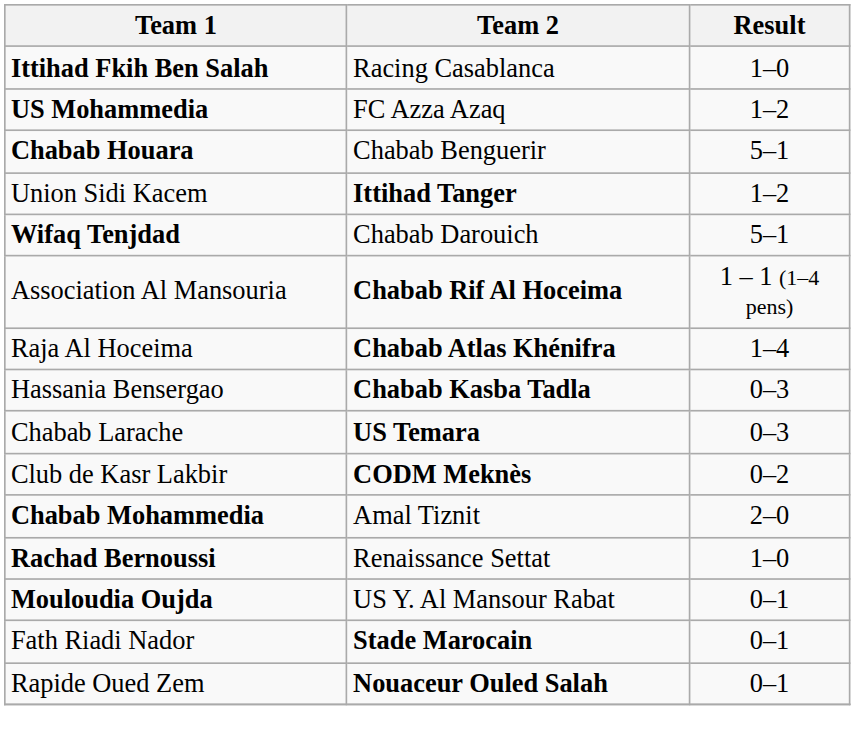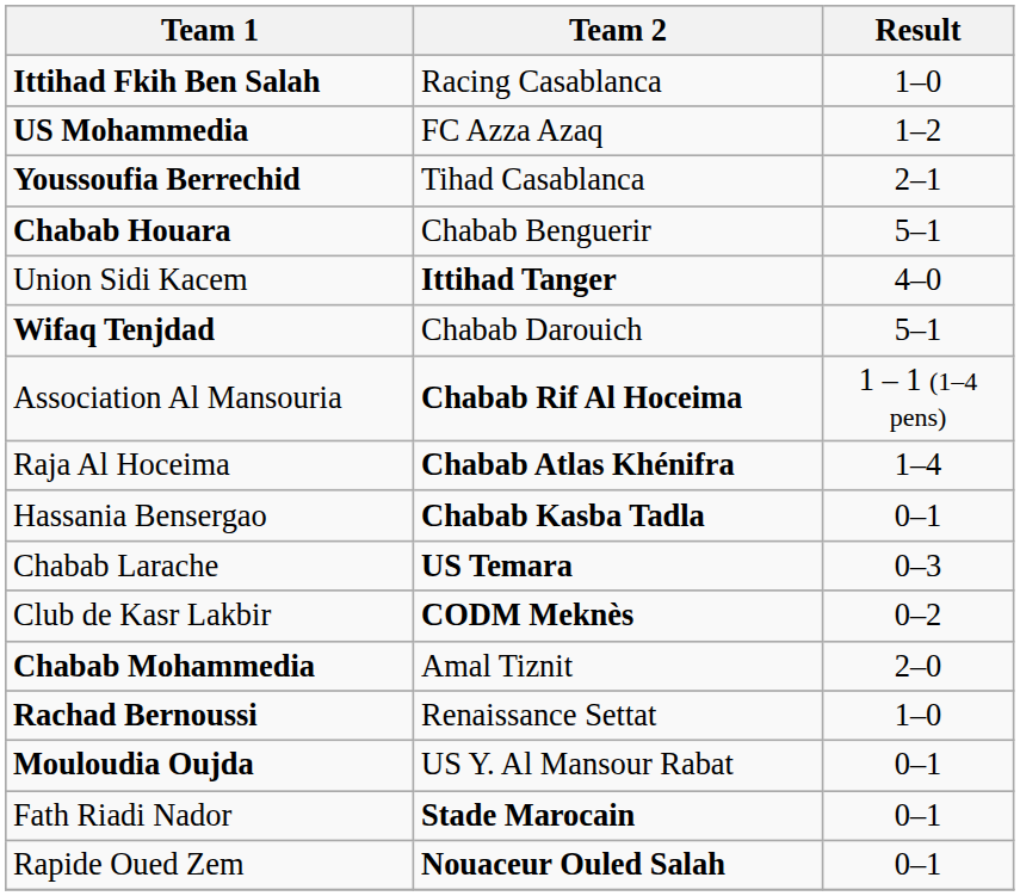 <table class=wikitable>
 <tr>
 <th width="200">Team 1</th>
 <th width="200">Team 2</th>
 <th width="90">Result</th>
 </tr>
 <tr>
 <td><strong>Ittihad Fkih Ben Salah</strong></td>
 <td>Racing Casablanca</td>
 <td align=center>1–0</td>
 </tr>
 <tr>
 <td><strong>US Mohammedia</strong></td>
 <td>FC Azza Azaq</td>
 <td align=center>1–2</td>
 </tr>
 <tr>
+<td><strong>Youssoufia Berrechid</strong></td>
+<td>Tihad Casablanca</td>
+<td align=center>2–1</td>
+</tr>
+<tr>
 <td><strong>Chabab Houara</strong></td>
 <td>Chabab Benguerir</td>
 <td align=center>5–1</td>
 </tr>
 <tr>
 <td>Union Sidi Kacem</td>
 <td><strong>Ittihad Tanger</strong></td>
-<td align=center>1–2</td>
+<td align=center>4–0</td>
 </tr>
 <tr>
 <td><strong>Wifaq Tenjdad</strong></td>
 <td>Chabab Darouich</td>
 <td align=center>5–1</td>
 </tr>
 <tr>
 <td>Association Al Mansouria</td>
 <td><strong>Chabab Rif Al Hoceima</strong></td>
 <td align=center>1 – 1 <small>(1–4 pens)</small></td>
 </tr>
 <tr>
 <td>Raja Al Hoceima</td>
 <td><strong>Chabab Atlas Khénifra</strong></td>
 <td align=center>1–4</td>
 </tr>
 <tr>
 <td>Hassania Bensergao</td>
 <td><strong>Chabab Kasba Tadla</strong></td>
-<td align=center>0–3</td>
+<td align=center>0–1</td>
 </tr>
 <tr>
 <td>Chabab Larache</td>
 <td><strong>US Temara</strong></td>
 <td align=center>0–3</td>
 </tr>
 <tr>
 <td>Club de Kasr Lakbir</td>
 <td><strong>CODM Meknès</strong></td>
 <td align=center>0–2</td>
 </tr>
 <tr>
 <td><strong>Chabab Mohammedia</strong></td>
 <td>Amal Tiznit</td>
 <td align=center>2–0</td>
 </tr>
 <tr>
 <td><strong>Rachad Bernoussi</strong></td>
 <td>Renaissance Settat</td>
 <td align=center>1–0</td>
 </tr>
 <tr>
 <td><strong>Mouloudia Oujda</strong></td>
 <td>US Y. Al Mansour Rabat</td>
 <td align=center>0–1</td>
 </tr>
 <tr>
 <td>Fath Riadi Nador</td>
 <td><strong>Stade Marocain</strong></td>
 <td align=center>0–1</td>
 </tr>
 <tr>
 <td>Rapide Oued Zem</td>
 <td><strong>Nouaceur Ouled Salah</strong></td>
 <td align=center>0–1</td>
 </tr>
 <tr>
 </tr>
 </table>
